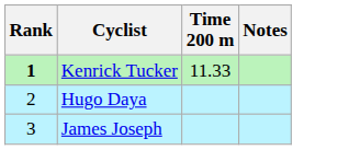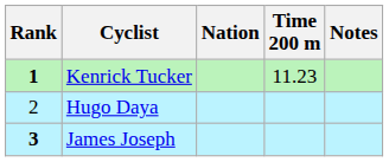 <table class="wikitable sortable" style="text-align:center">
 <tr>
 <th>Rank</th>
 <th>Cyclist</th>
+<th>Nation</th>
 <th>Time<br>200 m</th>
 <th>Notes</th>
 </tr>
 <tr bgcolor=bbf3bb>
 <td><strong>1</strong></td>
 <td align=left><a href='#'>Kenrick Tucker</a></td>
-<td>11.33</td>
+<td align=left></td>
+<td>11.23</td>
 <td></td>
 </tr>
 <tr bgcolor=bbf3ff>
 <td>2</td>
 <td align=left><a href='#'>Hugo Daya</a></td>
+<td align=left></td>
 <td></td>
 <td></td>
 </tr>
 <tr bgcolor=bbf3ff>
-<td>3</td>
+<td><strong>3</strong></td>
 <td align=left><a href='#'>James Joseph</a></td>
+<td align=left></td>
 <td></td>
 <td></td>
 </tr>
 </table>
